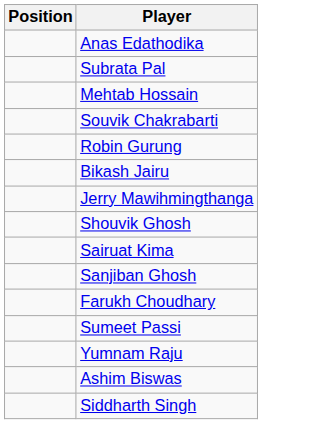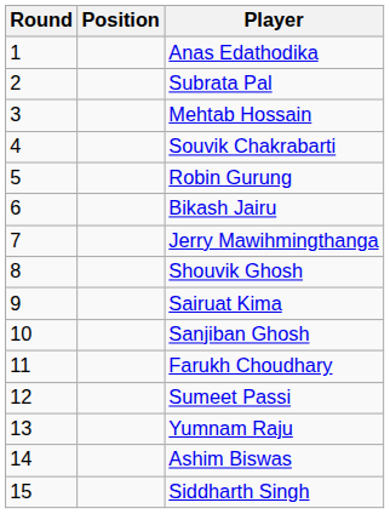 <table class="wikitable">
 <tr>
+<th>Round</th>
 <th>Position</th>
 <th>Player</th>
 </tr>
 <tr>
+<td>1</td>
 <td></td>
 <td> <a href='#'>Anas Edathodika</a></td>
 </tr>
 <tr>
+<td>2</td>
 <td></td>
 <td> <a href='#'>Subrata Pal</a></td>
 </tr>
 <tr>
+<td>3</td>
 <td></td>
 <td> <a href='#'>Mehtab Hossain</a></td>
 </tr>
 <tr>
+<td>4</td>
 <td></td>
 <td> <a href='#'>Souvik Chakrabarti</a></td>
 </tr>
 <tr>
+<td>5</td>
 <td></td>
 <td> <a href='#'>Robin Gurung</a></td>
 </tr>
 <tr>
+<td>6</td>
 <td></td>
 <td> <a href='#'>Bikash Jairu</a></td>
 </tr>
 <tr>
+<td>7</td>
 <td></td>
 <td> <a href='#'>Jerry Mawihmingthanga</a></td>
 </tr>
 <tr>
+<td>8</td>
 <td></td>
 <td> <a href='#'>Shouvik Ghosh</a></td>
 </tr>
 <tr>
+<td>9</td>
 <td></td>
 <td> <a href='#'>Sairuat Kima</a></td>
 </tr>
 <tr>
+<td>10</td>
 <td></td>
 <td> <a href='#'>Sanjiban Ghosh</a></td>
 </tr>
 <tr>
+<td>11</td>
 <td></td>
 <td> <a href='#'>Farukh Choudhary</a></td>
 </tr>
 <tr>
+<td>12</td>
 <td></td>
 <td> <a href='#'>Sumeet Passi</a></td>
 </tr>
 <tr>
+<td>13</td>
 <td></td>
 <td> <a href='#'>Yumnam Raju</a></td>
 </tr>
 <tr>
+<td>14</td>
 <td></td>
 <td> <a href='#'>Ashim Biswas</a></td>
 </tr>
 <tr>
+<td>15</td>
 <td></td>
 <td> <a href='#'>Siddharth Singh</a></td>
 </tr>
 </table>
